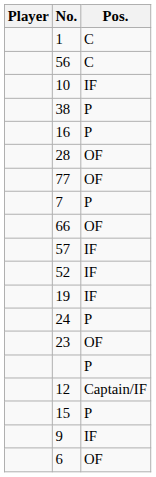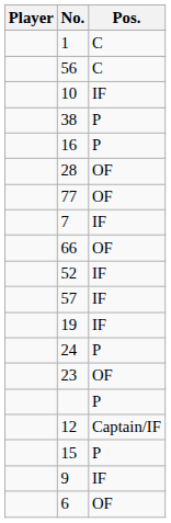 <table class="wikitable sortable">
 <tr>
 <th>Player</th>
 <th>No.</th>
 <th>Pos.</th>
 </tr>
 <tr>
 <td></td>
 <td>1</td>
 <td>C</td>
 </tr>
 <tr>
 <td></td>
 <td>56</td>
 <td>C</td>
 </tr>
 <tr>
 <td></td>
 <td>10</td>
 <td>IF</td>
 </tr>
 <tr>
 <td></td>
 <td>38</td>
 <td>P</td>
 </tr>
 <tr>
 <td></td>
 <td>16</td>
 <td>P</td>
 </tr>
 <tr>
 <td></td>
 <td>28</td>
 <td>OF</td>
 </tr>
 <tr>
 <td></td>
 <td>77</td>
 <td>OF</td>
 </tr>
 <tr>
 <td></td>
 <td>7</td>
-<td>P</td>
+<td>IF</td>
 </tr>
 <tr>
 <td></td>
 <td>66</td>
 <td>OF</td>
 </tr>
 <tr>
 <td></td>
-<td>57</td>
+<td>52</td>
 <td>IF</td>
 </tr>
 <tr>
 <td></td>
-<td>52</td>
+<td>57</td>
 <td>IF</td>
 </tr>
 <tr>
 <td></td>
 <td>19</td>
 <td>IF</td>
 </tr>
 <tr>
 <td></td>
 <td>24</td>
 <td>P</td>
 </tr>
 <tr>
 <td></td>
 <td>23</td>
 <td>OF</td>
 </tr>
 <tr>
 <td></td>
 <td></td>
 <td>P</td>
 </tr>
 <tr>
 <td></td>
 <td>12</td>
 <td>Captain/IF</td>
 </tr>
 <tr>
 <td></td>
 <td>15</td>
 <td>P</td>
 </tr>
 <tr>
 <td></td>
 <td>9</td>
 <td>IF</td>
 </tr>
 <tr>
 <td></td>
 <td>6</td>
 <td>OF</td>
 </tr>
 </table>
